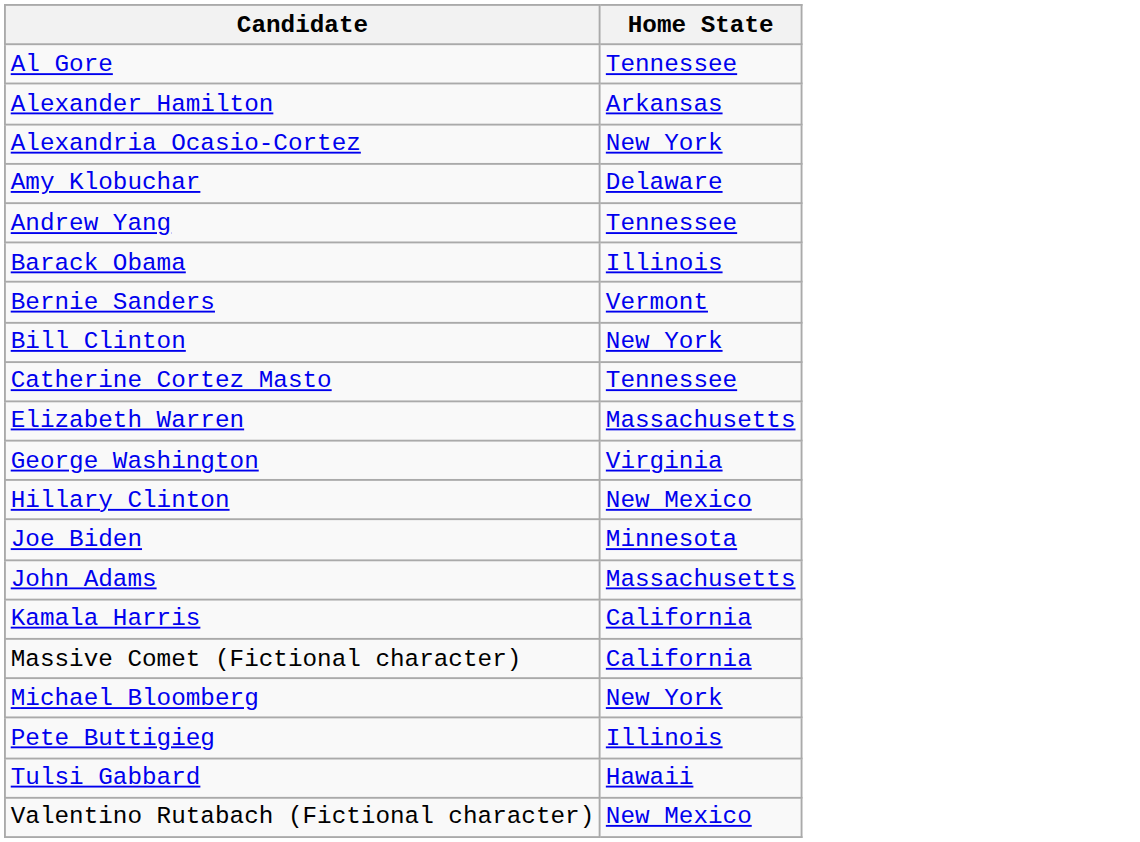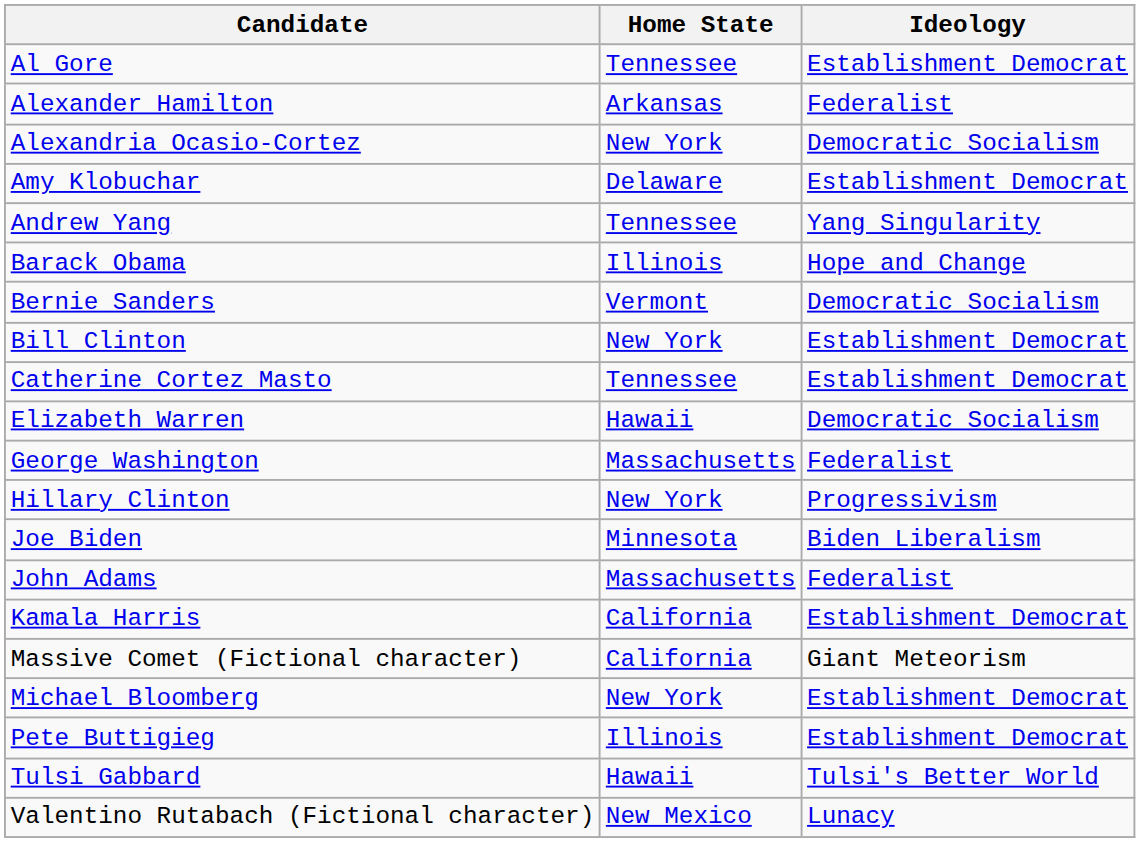 <table class="wikitable">
 <tr>
 <th>Candidate</th>
 <th>Home State</th>
+<th>Ideology</th>
 </tr>
 <tr>
 <td><a href='#'>Al Gore</a></td>
 <td><a href='#'>Tennessee</a></td>
+<td><a href='#'>Establishment Democrat</a></td>
 </tr>
 <tr>
 <td><a href='#'>Alexander Hamilton</a></td>
 <td><a href='#'>Arkansas</a></td>
+<td><a href='#'>Federalist</a></td>
 </tr>
 <tr>
 <td><a href='#'>Alexandria Ocasio-Cortez</a></td>
 <td><a href='#'>New York</a></td>
+<td><a href='#'>Democratic Socialism</a></td>
 </tr>
 <tr>
 <td><a href='#'>Amy Klobuchar</a></td>
 <td><a href='#'>Delaware</a></td>
+<td><a href='#'>Establishment Democrat</a></td>
 </tr>
 <tr>
 <td><a href='#'>Andrew Yang</a></td>
 <td><a href='#'>Tennessee</a></td>
+<td><a href='#'>Yang Singularity</a></td>
 </tr>
 <tr>
 <td><a href='#'>Barack Obama</a></td>
 <td><a href='#'>Illinois</a></td>
+<td><a href='#'>Hope and Change</a></td>
 </tr>
 <tr>
 <td><a href='#'>Bernie Sanders</a></td>
 <td><a href='#'>Vermont</a></td>
+<td><a href='#'>Democratic Socialism</a></td>
 </tr>
 <tr>
 <td><a href='#'>Bill Clinton</a></td>
 <td><a href='#'>New York</a></td>
+<td><a href='#'>Establishment Democrat</a></td>
 </tr>
 <tr>
 <td><a href='#'>Catherine Cortez Masto</a></td>
 <td><a href='#'>Tennessee</a></td>
+<td><a href='#'>Establishment Democrat</a></td>
 </tr>
 <tr>
 <td><a href='#'>Elizabeth Warren</a></td>
-<td><a href='#'>Massachusetts</a></td>
+<td><a href='#'>Hawaii</a></td>
+<td><a href='#'>Democratic Socialism</a></td>
 </tr>
 <tr>
 <td><a href='#'>George Washington</a></td>
-<td><a href='#'>Virginia</a></td>
+<td><a href='#'>Massachusetts</a></td>
+<td><a href='#'>Federalist</a></td>
 </tr>
 <tr>
 <td><a href='#'>Hillary Clinton</a></td>
-<td><a href='#'>New Mexico</a></td>
+<td><a href='#'>New York</a></td>
+<td><a href='#'>Progressivism</a></td>
 </tr>
 <tr>
 <td><a href='#'>Joe Biden</a></td>
 <td><a href='#'>Minnesota</a></td>
+<td><a href='#'>Biden Liberalism</a></td>
 </tr>
 <tr>
 <td><a href='#'>John Adams</a></td>
 <td><a href='#'>Massachusetts</a></td>
+<td><a href='#'>Federalist</a></td>
 </tr>
 <tr>
 <td><a href='#'>Kamala Harris</a></td>
 <td><a href='#'>California</a></td>
+<td><a href='#'>Establishment Democrat</a></td>
 </tr>
 <tr>
 <td>Massive Comet (Fictional character)</td>
 <td><a href='#'>California</a></td>
+<td>Giant Meteorism</td>
 </tr>
 <tr>
 <td><a href='#'>Michael Bloomberg</a></td>
 <td><a href='#'>New York</a></td>
+<td><a href='#'>Establishment Democrat</a></td>
 </tr>
 <tr>
 <td><a href='#'>Pete Buttigieg</a></td>
 <td><a href='#'>Illinois</a></td>
+<td><a href='#'>Establishment Democrat</a></td>
 </tr>
 <tr>
 <td><a href='#'>Tulsi Gabbard</a></td>
 <td><a href='#'>Hawaii</a></td>
+<td><a href='#'>Tulsi's Better World</a></td>
 </tr>
 <tr>
 <td>Valentino Rutabach (Fictional character)</td>
 <td><a href='#'>New Mexico</a></td>
+<td><a href='#'>Lunacy</a></td>
 </tr>
 </table>
